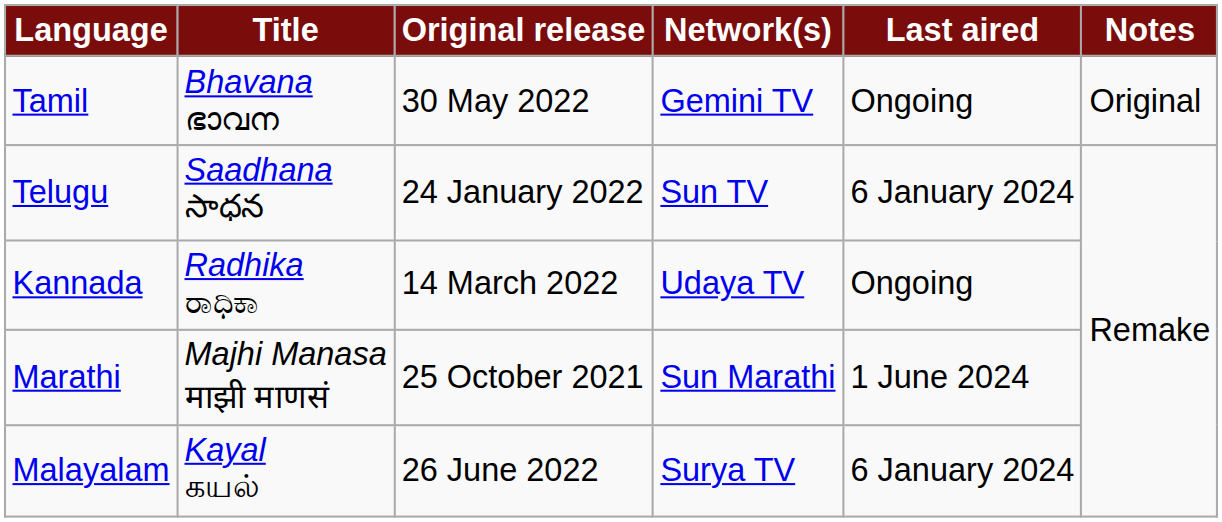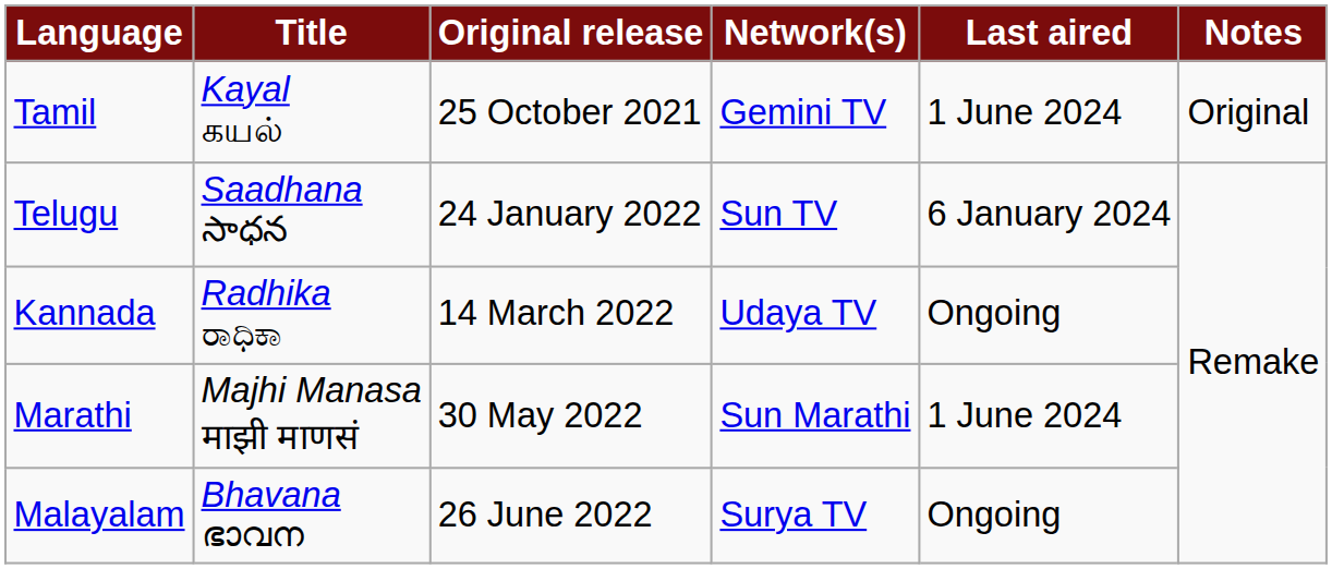 <table class="wikitable" style="margin-right: 0;">
 <tr style="color:white">
 <th style="background:#7b0c0c; ">Language</th>
 <th style="background:#7b0c0c; ">Title</th>
 <th style="background:#7b0c0c; ">Original release</th>
 <th style="background:#7b0c0c; ">Network(s)</th>
 <th style="background:#7b0c0c; ">Last aired</th>
 <th style="background:#7b0c0c; ">Notes</th>
 </tr>
 <tr>
 <td><a href='#'>Tamil</a></td>
-<td><em><a href='#'>Bhavana</a></em> <br> ഭാവന</td>
-<td>30 May 2022</td>
+<td><em><a href='#'>Kayal</a></em> <br> கயல்</td>
+<td>25 October 2021</td>
 <td><a href='#'>Gemini TV</a></td>
-<td>Ongoing</td>
+<td>1 June 2024</td>
 <td>Original</td>
 </tr>
 <tr>
 <td><a href='#'>Telugu</a></td>
 <td><em><a href='#'>Saadhana</a></em> <br> సాధన</td>
 <td>24 January 2022</td>
 <td><a href='#'>Sun TV</a></td>
 <td>6 January 2024</td>
 <td rowspan="4">Remake</td>
 </tr>
 <tr>
 <td><a href='#'>Kannada</a></td>
 <td><em><a href='#'>Radhika</a></em> <br> ರಾಧಿಕಾ</td>
 <td>14 March 2022</td>
 <td><a href='#'>Udaya TV</a></td>
 <td>Ongoing</td>
 </tr>
 <tr>
 <td><a href='#'>Marathi</a></td>
 <td><em>Majhi Manasa</em> <br> माझी माणसं</td>
-<td>25 October 2021</td>
+<td>30 May 2022</td>
 <td><a href='#'>Sun Marathi</a></td>
 <td>1 June 2024</td>
 </tr>
 <tr>
 <td><a href='#'>Malayalam</a></td>
-<td><em><a href='#'>Kayal</a></em> <br> கயல்</td>
+<td><em><a href='#'>Bhavana</a></em> <br> ഭാവന</td>
 <td>26 June 2022</td>
 <td><a href='#'>Surya TV</a></td>
-<td>6 January 2024</td>
+<td>Ongoing</td>
 </tr>
 </table>
